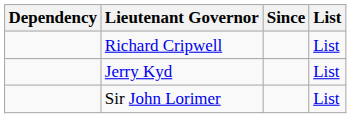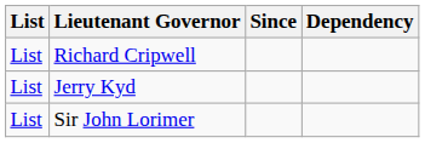 <table class="wikitable sortable">
 <tr>
-<th>Dependency</th>
+<th class="unsortable">List</th>
 <th>Lieutenant Governor</th>
 <th>Since</th>
-<th class="unsortable">List</th>
+<th>Dependency</th>
 </tr>
 <tr>
-<td></td>
+<td><a href='#'>List</a></td>
 <td data-sort-value="Cripwell, Richard"><a href='#'>Richard Cripwell</a></td>
 <td></td>
-<td><a href='#'>List</a></td>
+<td></td>
 </tr>
 <tr>
-<td></td>
+<td><a href='#'>List</a></td>
 <td data-sort-value="Dalton, Stephen"><a href='#'>Jerry Kyd</a></td>
 <td></td>
-<td><a href='#'>List</a></td>
+<td></td>
 </tr>
 <tr>
-<td></td>
+<td><a href='#'>List</a></td>
 <td data-sort-value="Lorimer, John">Sir <a href='#'>John Lorimer</a></td>
 <td></td>
-<td><a href='#'>List</a></td>
+<td></td>
 </tr>
 </table>
